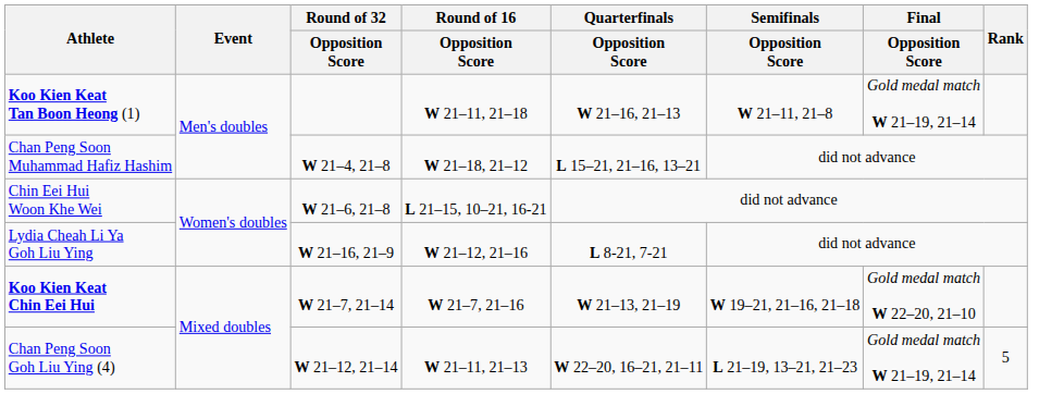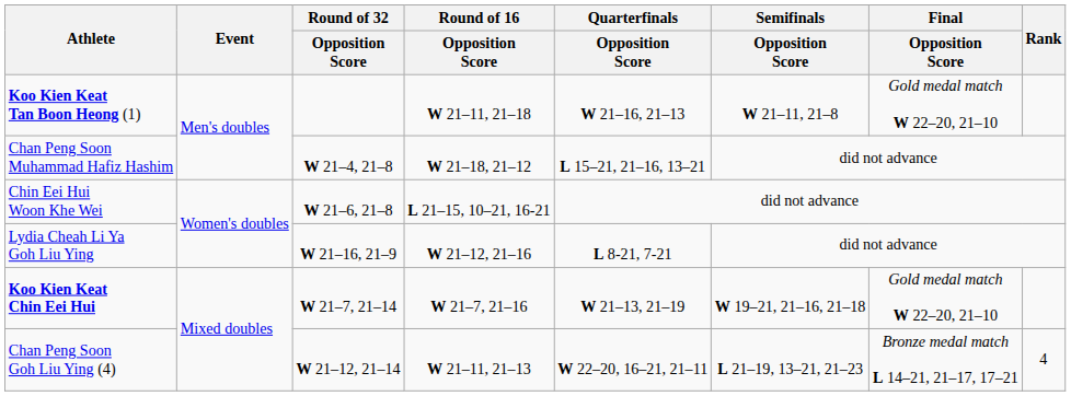 <table class=wikitable style="font-size:90%">
 <tr>
 <th rowspan=2>Athlete</th>
 <th rowspan=2>Event</th>
 <th>Round of 32</th>
 <th>Round of 16</th>
 <th>Quarterfinals</th>
 <th>Semifinals</th>
 <th>Final</th>
 <th rowspan=2>Rank</th>
 </tr>
 <tr>
 <th>Opposition<br>Score</th>
 <th>Opposition<br>Score</th>
 <th>Opposition<br>Score</th>
 <th>Opposition<br>Score</th>
 <th>Opposition<br>Score</th>
 </tr>
 <tr align=center>
 <td align=left><strong><a href='#'>Koo Kien Keat</a><br><a href='#'>Tan Boon Heong</a></strong> (1)</td>
 <td align=left rowspan=2><a href='#'>Men's doubles</a></td>
 <td></td>
 <td><br><strong>W</strong> 21–11, 21–18</td>
 <td><br><strong>W</strong> 21–16, 21–13</td>
 <td><br><strong>W</strong> 21–11, 21–8</td>
-<td><em>Gold medal match</em><br><br><strong>W</strong> 21–19, 21–14</td>
+<td><em>Gold medal match</em><br><br><strong>W</strong> 22–20, 21–10</td>
 <td></td>
 </tr>
 <tr align=center>
 <td align=left><a href='#'>Chan Peng Soon</a><br><a href='#'>Muhammad Hafiz Hashim</a></td>
 <td><br><strong>W</strong> 21–4, 21–8</td>
 <td><br><strong>W</strong> 21–18, 21–12</td>
 <td><br><strong>L</strong> 15–21, 21–16, 13–21</td>
 <td colspan=3>did not advance</td>
 </tr>
 <tr align=center>
 <td align=left><a href='#'>Chin Eei Hui</a><br><a href='#'>Woon Khe Wei</a></td>
 <td align=left rowspan=2><a href='#'>Women's doubles</a></td>
 <td><br><strong>W</strong> 21–6, 21–8</td>
 <td><br><strong>L</strong> 21–15, 10–21, 16-21</td>
 <td colspan=4>did not advance</td>
 </tr>
 <tr align=center>
 <td align=left><a href='#'>Lydia Cheah Li Ya</a><br><a href='#'>Goh Liu Ying</a></td>
 <td><br><strong>W</strong> 21–16, 21–9</td>
 <td><br><strong>W</strong> 21–12, 21–16</td>
 <td><br><strong>L</strong> 8-21, 7-21</td>
 <td colspan=4>did not advance</td>
 </tr>
 <tr align=center>
 <td align=left><strong><a href='#'>Koo Kien Keat</a><br><a href='#'>Chin Eei Hui</a></strong></td>
 <td align=left rowspan=2><a href='#'>Mixed doubles</a></td>
 <td><br><strong>W</strong> 21–7, 21–14</td>
 <td><br><strong>W</strong> 21–7, 21–16</td>
 <td><br><strong>W</strong> 21–13, 21–19</td>
 <td><br><strong>W</strong> 19–21, 21–16, 21–18</td>
 <td><em>Gold medal match</em><br><br><strong>W</strong> 22–20, 21–10</td>
 <td></td>
 </tr>
 <tr align=center>
 <td align=left><a href='#'>Chan Peng Soon</a><br><a href='#'>Goh Liu Ying</a> (4)</td>
 <td><br><strong>W</strong> 21–12, 21–14</td>
 <td><br><strong>W</strong> 21–11, 21–13</td>
 <td><br><strong>W</strong> 22–20, 16–21, 21–11</td>
 <td><br><strong>L</strong> 21–19, 13–21, 21–23</td>
-<td><em>Gold medal match</em><br><br><strong>W</strong> 21–19, 21–14</td>
-<td>5</td>
+<td><em>Bronze medal match</em><br><br><strong>L</strong> 14–21, 21–17, 17–21</td>
+<td>4</td>
 </tr>
 </table>
